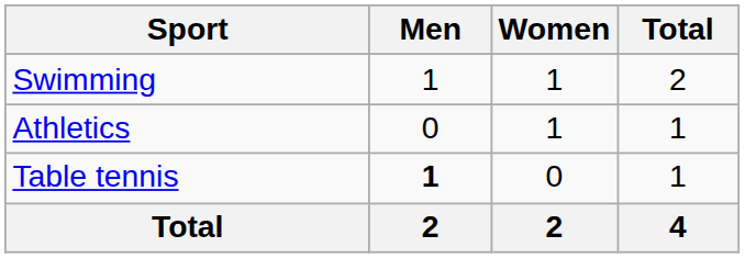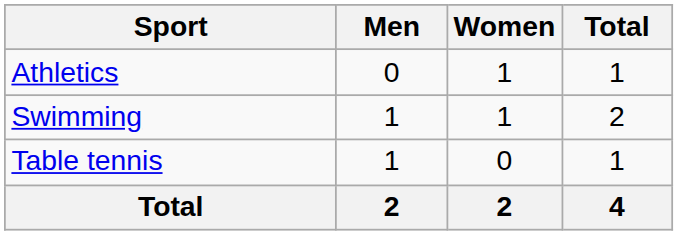 <table class="wikitable sortable" style="text-align:center;">
 <tr>
 <th width=180>Sport</th>
 <th width=55>Men</th>
 <th width=55>Women</th>
 <th width=55>Total</th>
 </tr>
 <tr>
+<td align=left><a href='#'>Athletics</a></td>
+<td>0</td>
+<td>1</td>
+<td>1</td>
+</tr>
+<tr>
 <td align=left><a href='#'>Swimming</a></td>
 <td>1</td>
 <td>1</td>
 <td>2</td>
 </tr>
 <tr>
-<td align=left><a href='#'>Athletics</a></td>
-<td>0</td>
+<td align=left><a href='#'>Table tennis</a></td>
 <td>1</td>
-<td>1</td>
-</tr>
-<tr>
-<td align=left><a href='#'>Table tennis</a></td>
-<td><strong>1</strong></td>
 <td>0</td>
 <td>1</td>
 </tr>
 <tr>
 <th>Total</th>
 <th>2</th>
 <th>2</th>
 <th>4</th>
 </tr>
 </table>
